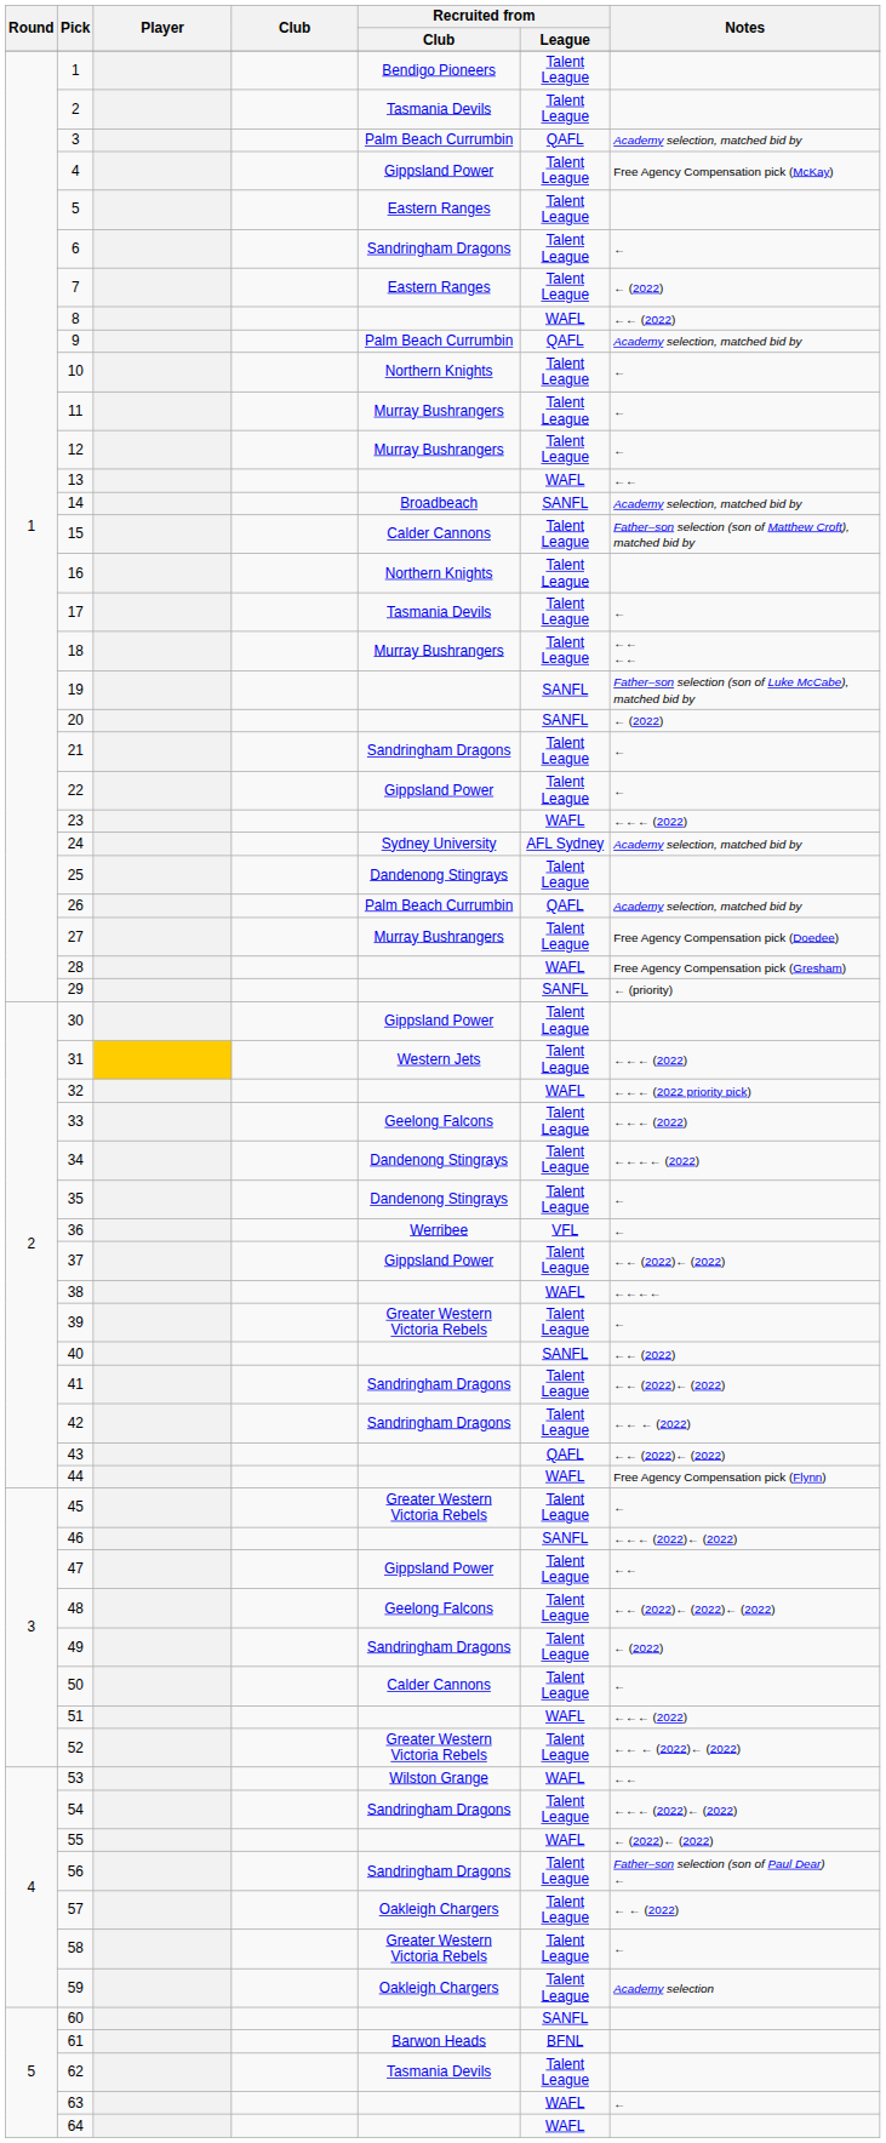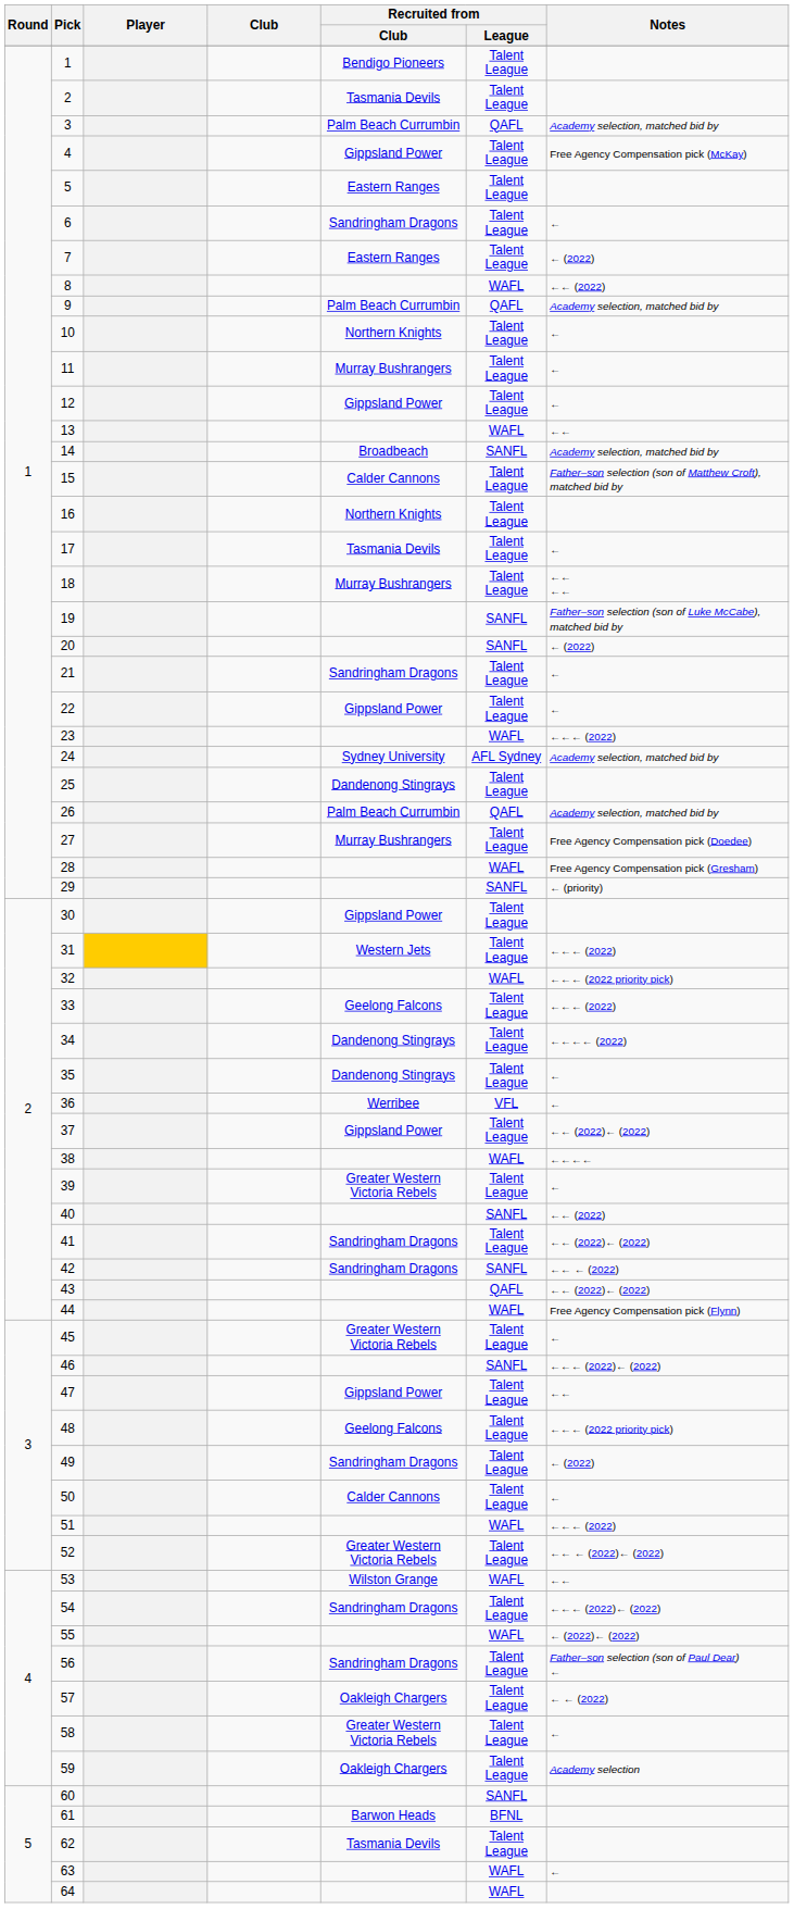 <table class="wikitable sortable plainrowheaders" style="text-align:center;">
 <tr>
 <th rowspan=2>Round</th>
 <th rowspan=2>Pick</th>
 <th rowspan=2 style="width: 110pt">Player</th>
 <th rowspan=2 style="width: 100pt">Club</th>
 <th colspan=2>Recruited from</th>
 <th class="unsortable" style="width: 220pt" rowspan=2>Notes</th>
 </tr>
 <tr>
 <th style="width: 130pt">Club</th>
 <th style="width: 70pt">League</th>
 </tr>
 <tr>
 </tr>
 <tr>
 <td rowspan="29">1</td>
 <td>1</td>
 <th scope=row></th>
 <td></td>
 <td><a href='#'>Bendigo Pioneers</a></td>
 <td><a href='#'>Talent League</a></td>
 <td align="left"></td>
 </tr>
 <tr>
 <td>2</td>
 <th scope=row></th>
 <td></td>
 <td><a href='#'>Tasmania Devils</a></td>
 <td><a href='#'>Talent League</a></td>
 <td align="left"></td>
 </tr>
 <tr>
 <td>3</td>
 <th scope=row></th>
 <td></td>
 <td><a href='#'>Palm Beach Currumbin</a></td>
 <td><a href='#'>QAFL</a></td>
 <td align="left"><small><em><a href='#'>Academy</a> selection, matched bid by </em></small></td>
 </tr>
 <tr>
 <td>4</td>
 <th scope=row></th>
 <td></td>
 <td><a href='#'>Gippsland Power</a></td>
 <td><a href='#'>Talent League</a></td>
 <td align="left"><small>Free Agency Compensation pick (<a href='#'>McKay</a>)</small></td>
 </tr>
 <tr>
 <td>5</td>
 <th scope=row></th>
 <td></td>
 <td><a href='#'>Eastern Ranges</a></td>
 <td><a href='#'>Talent League</a></td>
 <td align="left"></td>
 </tr>
 <tr>
 <td>6</td>
 <th scope=row></th>
 <td></td>
 <td><a href='#'>Sandringham Dragons</a></td>
 <td><a href='#'>Talent League</a></td>
 <td align="left"><small>←</small></td>
 </tr>
 <tr>
 <td>7</td>
 <th scope=row></th>
 <td></td>
 <td><a href='#'>Eastern Ranges</a></td>
 <td><a href='#'>Talent League</a></td>
 <td align="left"><small>← (<a href='#'>2022</a>)</small></td>
 </tr>
 <tr>
 <td>8</td>
 <th scope=row></th>
 <td></td>
 <td></td>
 <td><a href='#'>WAFL</a></td>
 <td align="left"><small>←← (<a href='#'>2022</a>)</small></td>
 </tr>
 <tr>
 <td>9</td>
 <th scope=row></th>
 <td></td>
 <td><a href='#'>Palm Beach Currumbin</a></td>
 <td><a href='#'>QAFL</a></td>
 <td align="left"><small><em><a href='#'>Academy</a> selection, matched bid by </em></small></td>
 </tr>
 <tr>
 <td>10</td>
 <th scope=row></th>
 <td></td>
 <td><a href='#'>Northern Knights</a></td>
 <td><a href='#'>Talent League</a></td>
 <td align="left"><small>←</small></td>
 </tr>
 <tr>
 <td>11</td>
 <th scope=row></th>
 <td></td>
 <td><a href='#'>Murray Bushrangers</a></td>
 <td><a href='#'>Talent League</a></td>
 <td align="left"><small>←</small></td>
 </tr>
 <tr>
 <td>12</td>
 <th scope=row></th>
 <td></td>
-<td><a href='#'>Murray Bushrangers</a></td>
+<td><a href='#'>Gippsland Power</a></td>
 <td><a href='#'>Talent League</a></td>
 <td align="left"><small>←</small></td>
 </tr>
 <tr>
 <td>13</td>
 <th scope=row></th>
 <td></td>
 <td></td>
 <td><a href='#'>WAFL</a></td>
 <td align="left"><small>←←</small></td>
 </tr>
 <tr>
 <td>14</td>
 <th scope=row></th>
 <td></td>
 <td><a href='#'>Broadbeach</a></td>
 <td><a href='#'>SANFL</a></td>
 <td align="left"><small><em><a href='#'>Academy</a> selection, matched bid by </em></small></td>
 </tr>
 <tr>
 <td>15</td>
 <th scope=row></th>
 <td></td>
 <td><a href='#'>Calder Cannons</a></td>
 <td><a href='#'>Talent League</a></td>
 <td align="left"><small><em><a href='#'>Father–son</a> selection (son of <a href='#'>Matthew Croft</a>), matched bid by </em></small></td>
 </tr>
 <tr>
 <td>16</td>
 <th scope=row></th>
 <td></td>
 <td><a href='#'>Northern Knights</a></td>
 <td><a href='#'>Talent League</a></td>
 <td align="left"></td>
 </tr>
 <tr>
 <td>17</td>
 <th scope=row></th>
 <td></td>
 <td><a href='#'>Tasmania Devils</a></td>
 <td><a href='#'>Talent League</a></td>
 <td align="left"><small>←</small></td>
 </tr>
 <tr>
 <td>18</td>
 <th scope=row></th>
 <td></td>
 <td><a href='#'>Murray Bushrangers</a></td>
 <td><a href='#'>Talent League</a></td>
 <td align="left"><small>←←<br>←←</small></td>
 </tr>
 <tr>
 <td>19</td>
 <th scope=row></th>
 <td></td>
 <td></td>
 <td><a href='#'>SANFL</a></td>
 <td align="left"><small><em><a href='#'>Father–son</a> selection (son of <a href='#'>Luke McCabe</a>), matched bid by </em></small></td>
 </tr>
 <tr>
 <td>20</td>
 <th scope=row></th>
 <td></td>
 <td></td>
 <td><a href='#'>SANFL</a></td>
 <td align="left"><small>← (<a href='#'>2022</a>)</small></td>
 </tr>
 <tr>
 <td>21</td>
 <th scope=row></th>
 <td></td>
 <td><a href='#'>Sandringham Dragons</a></td>
 <td><a href='#'>Talent League</a></td>
 <td align="left"><small>←</small></td>
 </tr>
 <tr>
 <td>22</td>
 <th scope=row></th>
 <td></td>
 <td><a href='#'>Gippsland Power</a></td>
 <td><a href='#'>Talent League</a></td>
 <td align="left"><small>←</small></td>
 </tr>
 <tr>
 <td>23</td>
 <th scope=row></th>
 <td></td>
 <td></td>
 <td><a href='#'>WAFL</a></td>
 <td align="left"><small>←←← (<a href='#'>2022</a>)</small></td>
 </tr>
 <tr>
 <td>24</td>
 <th scope=row></th>
 <td></td>
 <td><a href='#'>Sydney University</a></td>
 <td><a href='#'>AFL Sydney</a></td>
 <td align="left"><small><em><a href='#'>Academy</a> selection, matched bid by </em></small></td>
 </tr>
 <tr>
 <td>25</td>
 <th scope=row></th>
 <td></td>
 <td><a href='#'>Dandenong Stingrays</a></td>
 <td><a href='#'>Talent League</a></td>
 <td align="left"></td>
 </tr>
 <tr>
 <td>26</td>
 <th scope=row></th>
 <td></td>
 <td><a href='#'>Palm Beach Currumbin</a></td>
 <td><a href='#'>QAFL</a></td>
 <td align="left"><small><em><a href='#'>Academy</a> selection, matched bid by </em></small></td>
 </tr>
 <tr>
 <td>27</td>
 <th scope=row></th>
 <td></td>
 <td><a href='#'>Murray Bushrangers</a></td>
 <td><a href='#'>Talent League</a></td>
 <td align="left"><small>Free Agency Compensation pick (<a href='#'>Doedee</a>)</small></td>
 </tr>
 <tr>
 <td>28</td>
 <th scope=row></th>
 <td></td>
 <td></td>
 <td><a href='#'>WAFL</a></td>
 <td align="left"><small>Free Agency Compensation pick (<a href='#'>Gresham</a>)</small></td>
 </tr>
 <tr>
 <td>29</td>
 <th scope=row></th>
 <td></td>
 <td></td>
 <td><a href='#'>SANFL</a></td>
 <td align="left"><small>← (priority)</small></td>
 </tr>
 <tr>
 <td rowspan="15">2</td>
 <td>30</td>
 <th scope=row></th>
 <td></td>
 <td><a href='#'>Gippsland Power</a></td>
 <td><a href='#'>Talent League</a></td>
 <td align="left"></td>
 </tr>
 <tr>
 <td>31</td>
 <td align="left" bgcolor="#FFCC00"></td>
 <td></td>
 <td><a href='#'>Western Jets</a></td>
 <td><a href='#'>Talent League</a></td>
 <td align="left"><small>←←← (<a href='#'>2022</a>)</small></td>
 </tr>
 <tr>
 <td>32</td>
 <th scope=row></th>
 <td></td>
 <td></td>
 <td><a href='#'>WAFL</a></td>
 <td align="left"><small>←←← (<a href='#'>2022 priority pick</a>)</small></td>
 </tr>
 <tr>
 <td>33</td>
 <th scope=row></th>
 <td></td>
 <td><a href='#'>Geelong Falcons</a></td>
 <td><a href='#'>Talent League</a></td>
 <td align="left"><small>←←← (<a href='#'>2022</a>)</small></td>
 </tr>
 <tr>
 <td>34</td>
 <th scope=row></th>
 <td></td>
 <td><a href='#'>Dandenong Stingrays</a></td>
 <td><a href='#'>Talent League</a></td>
 <td align="left"><small>←←←← (<a href='#'>2022</a>)</small></td>
 </tr>
 <tr>
 <td>35</td>
 <th scope=row></th>
 <td></td>
 <td><a href='#'>Dandenong Stingrays</a></td>
 <td><a href='#'>Talent League</a></td>
 <td align="left"><small>←</small></td>
 </tr>
 <tr>
 <td>36</td>
 <th scope=row></th>
 <td></td>
 <td><a href='#'>Werribee</a></td>
 <td><a href='#'>VFL</a></td>
 <td align="left"><small>←</small></td>
 </tr>
 <tr>
 <td>37</td>
 <th scope=row></th>
 <td></td>
 <td><a href='#'>Gippsland Power</a></td>
 <td><a href='#'>Talent League</a></td>
 <td align="left"><small>←← (<a href='#'>2022</a>)← (<a href='#'>2022</a>)</small></td>
 </tr>
 <tr>
 <td>38</td>
 <th scope=row></th>
 <td></td>
 <td></td>
 <td><a href='#'>WAFL</a></td>
 <td align="left"><small>←←←←</small></td>
 </tr>
 <tr>
 <td>39</td>
 <th scope=row></th>
 <td></td>
 <td><a href='#'>Greater Western Victoria Rebels</a></td>
 <td><a href='#'>Talent League</a></td>
 <td align="left"><small>←</small></td>
 </tr>
 <tr>
 <td>40</td>
 <th scope=row></th>
 <td></td>
 <td></td>
 <td><a href='#'>SANFL</a></td>
 <td align="left"><small>←← (<a href='#'>2022</a>)</small></td>
 </tr>
 <tr>
 <td>41</td>
 <th scope=row></th>
 <td></td>
 <td><a href='#'>Sandringham Dragons</a></td>
 <td><a href='#'>Talent League</a></td>
 <td align="left"><small>←← (<a href='#'>2022</a>)← (<a href='#'>2022</a>)</small></td>
 </tr>
 <tr>
 <td>42</td>
 <th scope=row></th>
 <td></td>
 <td><a href='#'>Sandringham Dragons</a></td>
-<td><a href='#'>Talent League</a></td>
+<td><a href='#'>SANFL</a></td>
 <td align="left"><small>←← ← (<a href='#'>2022</a>)</small></td>
 </tr>
 <tr>
 <td>43</td>
 <th scope=row></th>
 <td></td>
 <td></td>
 <td><a href='#'>QAFL</a></td>
 <td align="left"><small>←← (<a href='#'>2022</a>)← (<a href='#'>2022</a>)</small></td>
 </tr>
 <tr>
 <td>44</td>
 <th scope=row></th>
 <td></td>
 <td></td>
 <td><a href='#'>WAFL</a></td>
 <td align="left"><small>Free Agency Compensation pick (<a href='#'>Flynn</a>)</small></td>
 </tr>
 <tr>
 <td rowspan="8">3</td>
 <td>45</td>
 <th scope=row></th>
 <td></td>
 <td><a href='#'>Greater Western Victoria Rebels</a></td>
 <td><a href='#'>Talent League</a></td>
 <td align="left"><small>←</small></td>
 </tr>
 <tr>
 <td>46</td>
 <th scope=row></th>
 <td></td>
 <td></td>
 <td><a href='#'>SANFL</a></td>
 <td align="left"><small>←←← (<a href='#'>2022</a>)← (<a href='#'>2022</a>)</small></td>
 </tr>
 <tr>
 <td>47</td>
 <th scope=row></th>
 <td></td>
 <td><a href='#'>Gippsland Power</a></td>
 <td><a href='#'>Talent League</a></td>
 <td align="left"><small>←←</small></td>
 </tr>
 <tr>
 <td>48</td>
 <th scope=row></th>
 <td></td>
 <td><a href='#'>Geelong Falcons</a></td>
 <td><a href='#'>Talent League</a></td>
-<td align="left"><small>←← (<a href='#'>2022</a>)← (<a href='#'>2022</a>)← (<a href='#'>2022</a>)</small></td>
+<td align="left"><small>←←← (<a href='#'>2022 priority pick</a>)</small></td>
 </tr>
 <tr>
 <td>49</td>
 <th scope=row></th>
 <td></td>
 <td><a href='#'>Sandringham Dragons</a></td>
 <td><a href='#'>Talent League</a></td>
 <td align="left"><small>← (<a href='#'>2022</a>)</small></td>
 </tr>
 <tr>
 <td>50</td>
 <th scope=row></th>
 <td></td>
 <td><a href='#'>Calder Cannons</a></td>
 <td><a href='#'>Talent League</a></td>
 <td align="left"><small>←</small></td>
 </tr>
 <tr>
 <td>51</td>
 <th scope=row></th>
 <td></td>
 <td></td>
 <td><a href='#'>WAFL</a></td>
 <td align="left"><small>←←← (<a href='#'>2022</a>)</small></td>
 </tr>
 <tr>
 <td>52</td>
 <th scope=row></th>
 <td></td>
 <td><a href='#'>Greater Western Victoria Rebels</a></td>
 <td><a href='#'>Talent League</a></td>
 <td align="left"><small>←← ← (<a href='#'>2022</a>)← (<a href='#'>2022</a>)</small></td>
 </tr>
 <tr>
 <td rowspan="7">4</td>
 <td>53</td>
 <th scope=row></th>
 <td></td>
 <td><a href='#'>Wilston Grange</a></td>
 <td><a href='#'>WAFL</a></td>
 <td align="left"><small>←←</small></td>
 </tr>
 <tr>
 <td>54</td>
 <th scope=row></th>
 <td></td>
 <td><a href='#'>Sandringham Dragons</a></td>
 <td><a href='#'>Talent League</a></td>
 <td align="left"><small>←←← (<a href='#'>2022</a>)← (<a href='#'>2022</a>)</small></td>
 </tr>
 <tr>
 <td>55</td>
 <th scope=row></th>
 <td></td>
 <td></td>
 <td><a href='#'>WAFL</a></td>
 <td align="left"><small>← (<a href='#'>2022</a>)← (<a href='#'>2022</a>)</small></td>
 </tr>
 <tr>
 <td>56</td>
 <th scope=row></th>
 <td></td>
 <td><a href='#'>Sandringham Dragons</a></td>
 <td><a href='#'>Talent League</a></td>
 <td align="left"><small><em><a href='#'>Father–son</a> selection (son of <a href='#'>Paul Dear</a>)</em><br>←</small></td>
 </tr>
 <tr>
 <td>57</td>
 <th scope=row></th>
 <td></td>
 <td><a href='#'>Oakleigh Chargers</a></td>
 <td><a href='#'>Talent League</a></td>
 <td align="left"><small>← ← (<a href='#'>2022</a>)</small></td>
 </tr>
 <tr>
 <td>58</td>
 <th scope=row></th>
 <td></td>
 <td><a href='#'>Greater Western Victoria Rebels</a></td>
 <td><a href='#'>Talent League</a></td>
 <td align="left"><small>←</small></td>
 </tr>
 <tr>
 <td>59</td>
 <th scope=row></th>
 <td></td>
 <td><a href='#'>Oakleigh Chargers</a></td>
 <td><a href='#'>Talent League</a></td>
 <td align="left"><small><em><a href='#'>Academy</a> selection</em></small></td>
 </tr>
 <tr>
 <td rowspan="5">5</td>
 <td>60</td>
 <th scope=row></th>
 <td></td>
 <td></td>
 <td><a href='#'>SANFL</a></td>
 <td align="left"></td>
 </tr>
 <tr>
 <td>61</td>
 <th scope=row></th>
 <td></td>
 <td><a href='#'>Barwon Heads</a></td>
 <td><a href='#'>BFNL</a></td>
 <td align="left"></td>
 </tr>
 <tr>
 <td>62</td>
 <th scope=row></th>
 <td></td>
 <td><a href='#'>Tasmania Devils</a></td>
 <td><a href='#'>Talent League</a></td>
 <td align="left"></td>
 </tr>
 <tr>
 <td>63</td>
 <th scope=row></th>
 <td></td>
 <td></td>
 <td><a href='#'>WAFL</a></td>
 <td align="left"><small>←</small></td>
 </tr>
 <tr>
 <td>64</td>
 <th scope=row></th>
 <td></td>
 <td></td>
 <td><a href='#'>WAFL</a></td>
 <td align="left"></td>
 </tr>
 </table>
